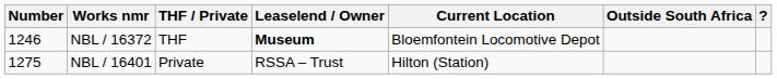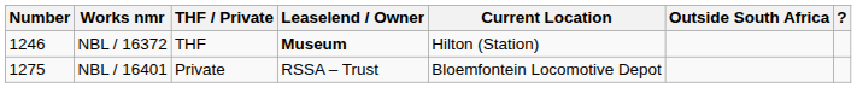 <table class="wikitable">
 <tr>
 <th>Number</th>
 <th>Works nmr</th>
 <th>THF / Private</th>
 <th>Leaselend / Owner</th>
 <th>Current Location</th>
 <th>Outside South Africa</th>
 <th>?</th>
 </tr>
 <tr>
 <td>1246</td>
 <td>NBL / 16372</td>
 <td>THF</td>
 <td><strong>Museum</strong></td>
-<td>Bloemfontein Locomotive Depot</td>
+<td>Hilton (Station)</td>
 <td></td>
 <td></td>
 </tr>
 <tr>
 <td>1275</td>
 <td>NBL / 16401</td>
 <td>Private</td>
 <td>RSSA – Trust</td>
-<td>Hilton (Station)</td>
+<td>Bloemfontein Locomotive Depot</td>
 <td></td>
 <td></td>
 </tr>
 </table>
